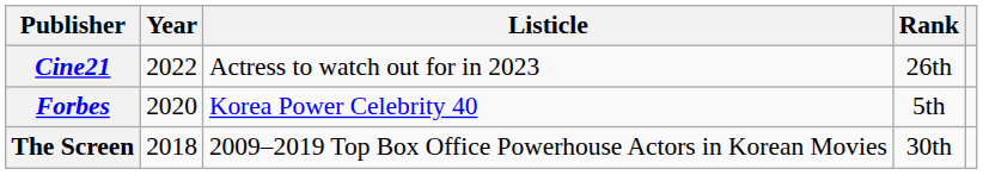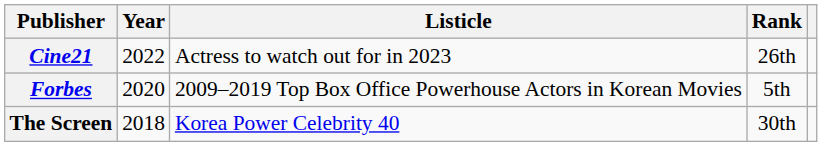 <table class="wikitable plainrowheaders sortable">
 <tr>
 <th scope="col">Publisher</th>
 <th scope="col">Year</th>
 <th scope="col">Listicle</th>
 <th scope="col">Rank</th>
 <th scope="col" class="unsortable"></th>
 </tr>
 <tr>
 <th scope="row"><em><a href='#'>Cine21</a></em></th>
 <td>2022</td>
 <td style="text-align:left">Actress to watch out for in 2023</td>
 <td style="text-align:center">26th</td>
 <td style="text-align:center"></td>
 </tr>
 <tr>
 <th scope="row"><em><a href='#'>Forbes</a></em></th>
 <td>2020</td>
-<td><a href='#'>Korea Power Celebrity 40</a></td>
+<td>2009–2019 Top Box Office Powerhouse Actors in Korean Movies</td>
 <td style="text-align:center">5th</td>
 <td style="text-align:center"></td>
 </tr>
 <tr>
 <th scope="row">The Screen</th>
 <td>2018</td>
-<td>2009–2019 Top Box Office Powerhouse Actors in Korean Movies</td>
+<td><a href='#'>Korea Power Celebrity 40</a></td>
 <td style="text-align:center">30th</td>
 <td style="text-align:center"></td>
 </tr>
 </table>
